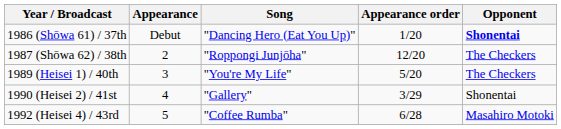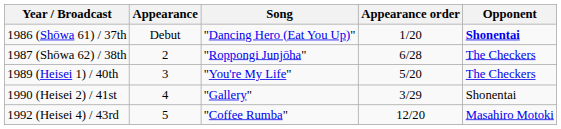 <table class=wikitable>
 <tr>
 <th>Year / Broadcast</th>
 <th>Appearance</th>
 <th>Song</th>
 <th>Appearance order</th>
 <th>Opponent</th>
 </tr>
 <tr>
 <td>1986 (<a href='#'>Shōwa</a> 61) / 37th</td>
 <td align=center>Debut</td>
 <td>"<a href='#'>Dancing Hero (Eat You Up)</a>"</td>
 <td align=center>1/20</td>
 <td><strong><a href='#'>Shonentai</a></strong></td>
 </tr>
 <tr>
 <td>1987 (Shōwa 62) / 38th</td>
 <td align=center>2</td>
 <td>"<a href='#'>Roppongi Junjōha</a>"</td>
-<td align=center>12/20</td>
+<td align=center>6/28</td>
 <td><a href='#'>The Checkers</a></td>
 </tr>
 <tr>
 <td>1989 (<a href='#'>Heisei</a> 1) / 40th</td>
 <td align=center>3</td>
 <td>"<a href='#'>You're My Life</a>"</td>
 <td align=center>5/20</td>
 <td><a href='#'>The Checkers</a></td>
 </tr>
 <tr>
 <td>1990 (Heisei 2) / 41st</td>
 <td align=center>4</td>
 <td>"<a href='#'>Gallery</a>"</td>
 <td align=center>3/29</td>
 <td>Shonentai</td>
 </tr>
 <tr>
 <td>1992 (Heisei 4) / 43rd</td>
 <td align=center>5</td>
 <td>"<a href='#'>Coffee Rumba</a>"</td>
-<td align=center>6/28</td>
+<td align=center>12/20</td>
 <td><a href='#'>Masahiro Motoki</a></td>
 </tr>
 </table>
